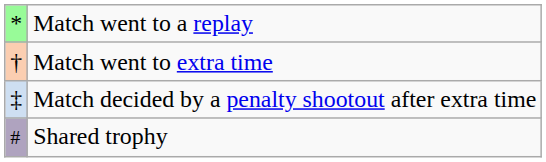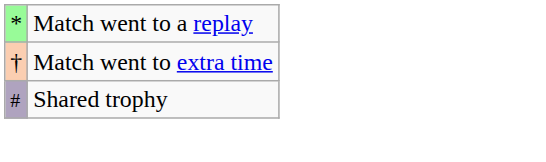 <table class="wikitable">
 <tr>
 <td style="background-color:#98FB98">*</td>
 <td>Match went to a <a href='#'>replay</a></td>
 </tr>
 <tr>
 <td style="background-color:#FBCEB1">†</td>
 <td>Match went to <a href='#'>extra time</a></td>
 </tr>
 <tr>
-<td style="background-color:#cedff2">‡</td>
-<td>Match decided by a <a href='#'>penalty shootout</a> after extra time</td>
-</tr>
-<tr>
 <td style="background-color:#afa3bf"><small>#</small></td>
 <td>Shared trophy</td>
 </tr>
 </table>
